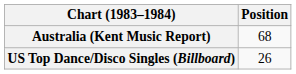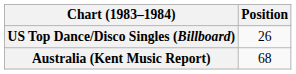 <table class="wikitable plainrowheaders" style="text-align:center">
 <tr>
 <th>Chart (1983–1984)</th>
 <th>Position</th>
 </tr>
 <tr>
+<th scope="row">US Top Dance/Disco Singles (<em>Billboard</em>)</th>
+<td>26</td>
+</tr>
+<tr>
 <th scope="row">Australia (Kent Music Report)</th>
 <td>68</td>
 </tr>
-<tr>
-<th scope="row">US Top Dance/Disco Singles (<em>Billboard</em>)</th>
-<td>26</td>
-</tr>
 </table>
